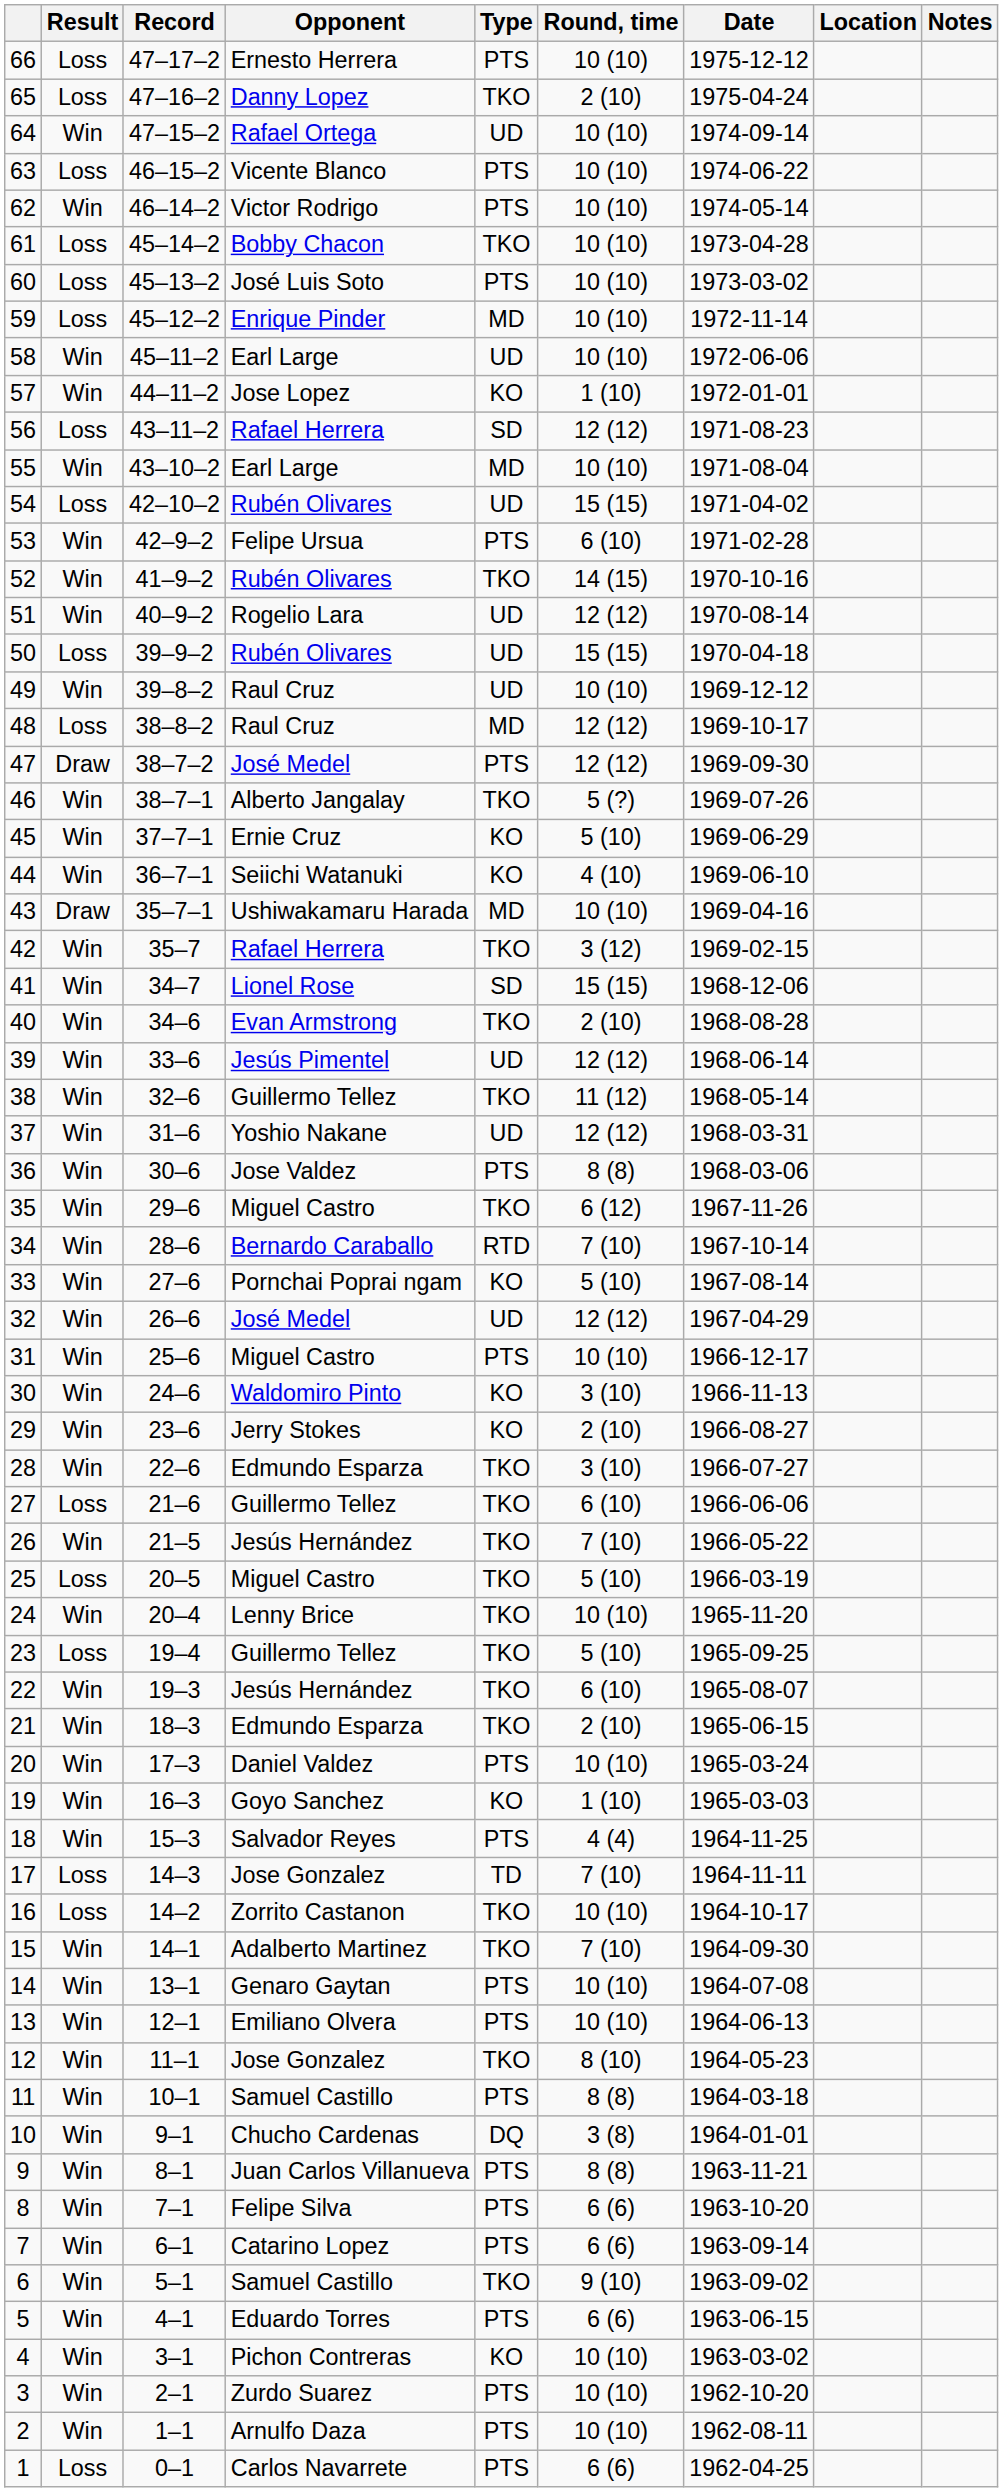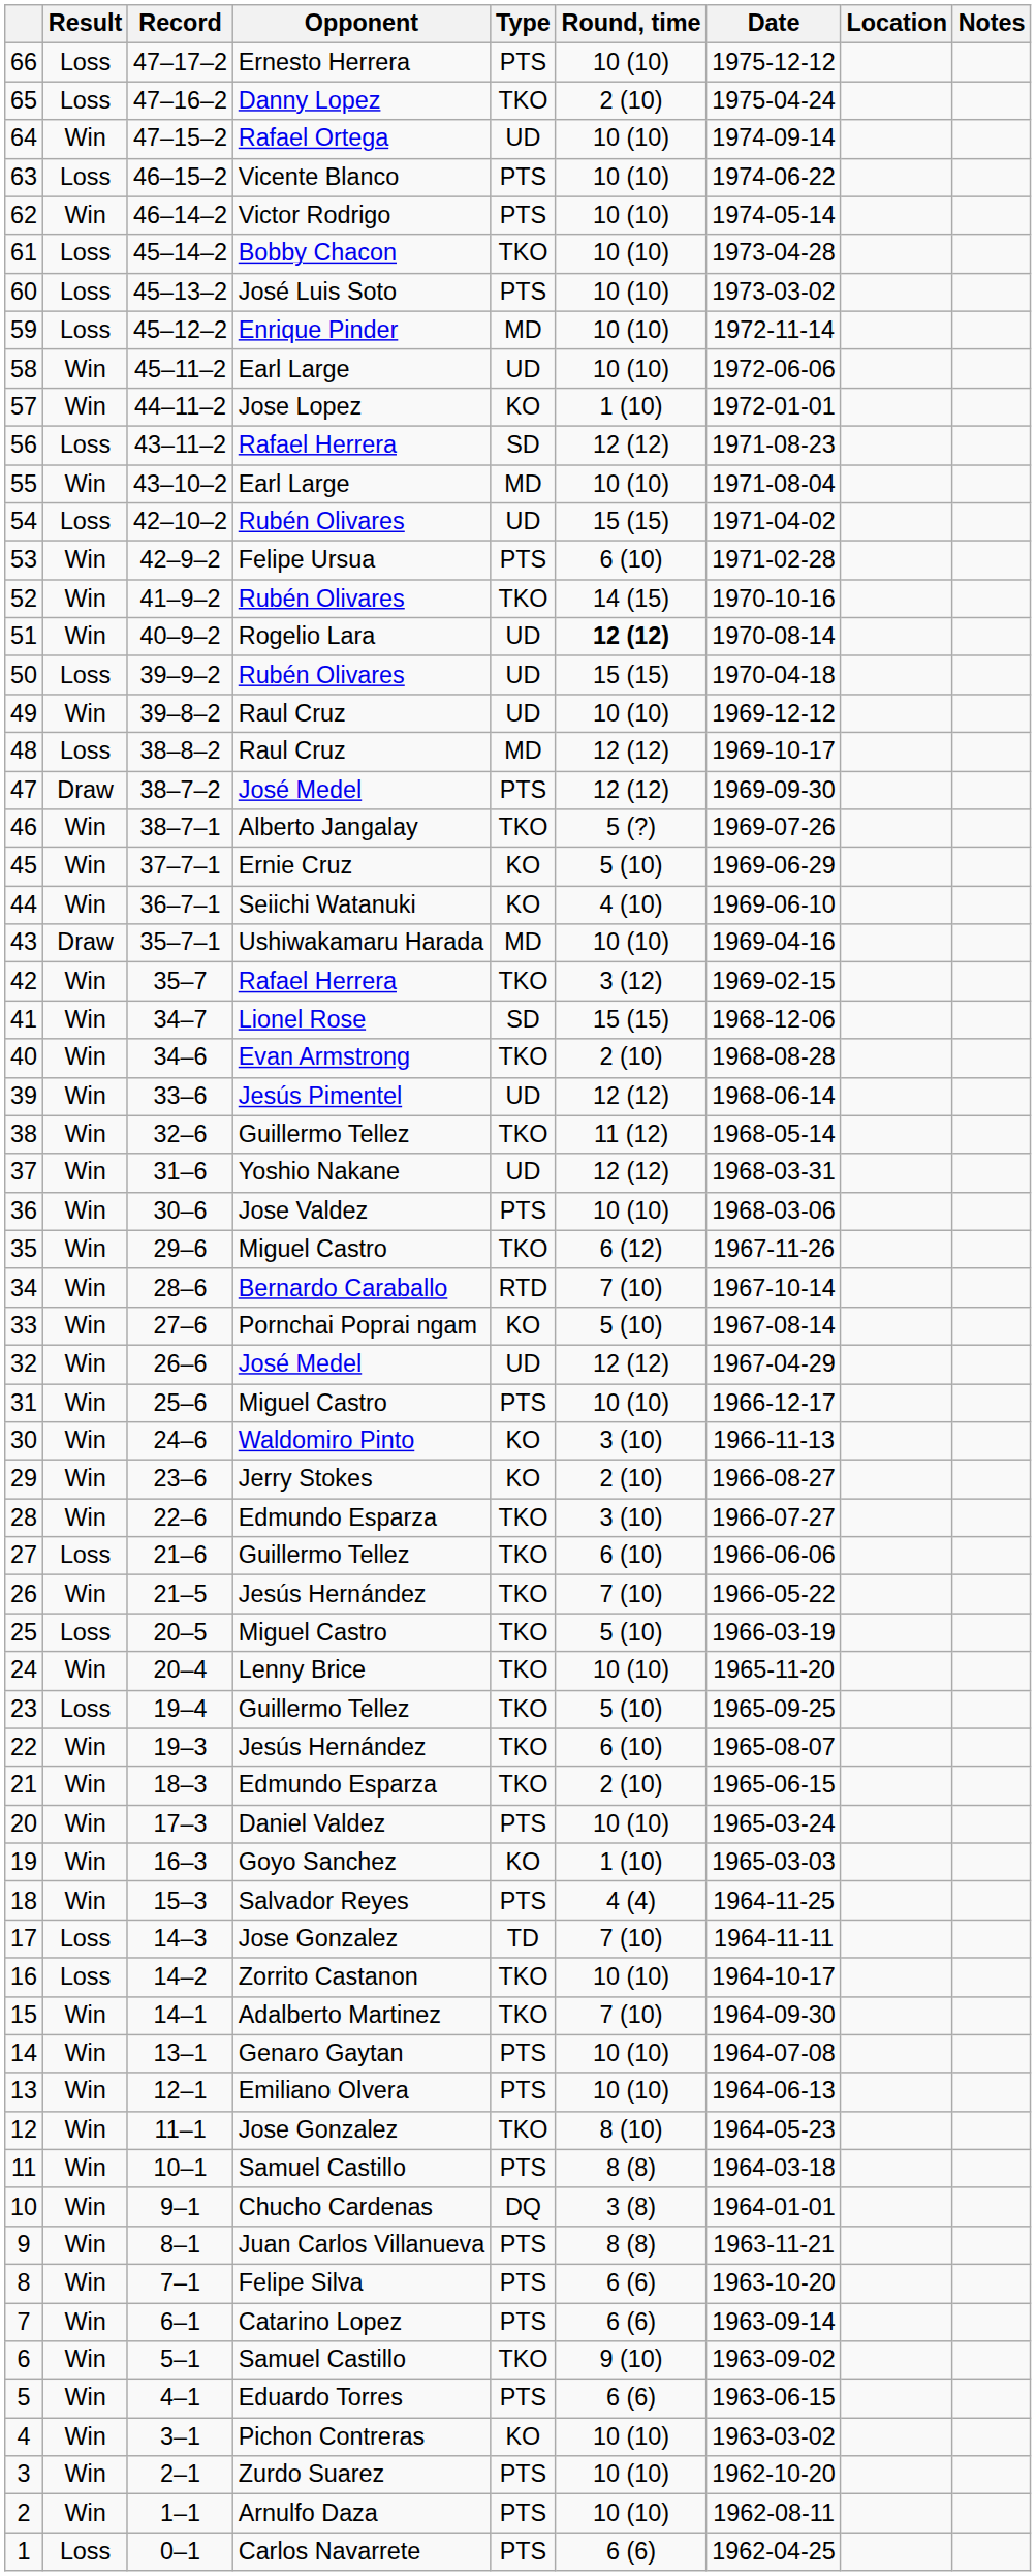 <table class=wikitable style=text-align:center>
 <tr>
 <th></th>
 <th>Result</th>
 <th>Record</th>
 <th>Opponent</th>
 <th>Type</th>
 <th>Round, time</th>
 <th>Date</th>
 <th>Location</th>
 <th>Notes</th>
 </tr>
 <tr>
 <td>66</td>
 <td>Loss</td>
 <td>47–17–2</td>
 <td align=left>Ernesto Herrera</td>
 <td>PTS</td>
 <td>10 (10)</td>
 <td>1975-12-12</td>
 <td align=left></td>
 <td align=left></td>
 </tr>
 <tr>
 <td>65</td>
 <td>Loss</td>
 <td>47–16–2</td>
 <td align=left><a href='#'>Danny Lopez</a></td>
 <td>TKO</td>
 <td>2 (10)</td>
 <td>1975-04-24</td>
 <td align=left></td>
 <td align=left></td>
 </tr>
 <tr>
 <td>64</td>
 <td>Win</td>
 <td>47–15–2</td>
 <td align=left><a href='#'>Rafael Ortega</a></td>
 <td>UD</td>
 <td>10 (10)</td>
 <td>1974-09-14</td>
 <td align=left></td>
 <td align=left></td>
 </tr>
 <tr>
 <td>63</td>
 <td>Loss</td>
 <td>46–15–2</td>
 <td align=left>Vicente Blanco</td>
 <td>PTS</td>
 <td>10 (10)</td>
 <td>1974-06-22</td>
 <td align=left></td>
 <td align=left></td>
 </tr>
 <tr>
 <td>62</td>
 <td>Win</td>
 <td>46–14–2</td>
 <td align=left>Victor Rodrigo</td>
 <td>PTS</td>
 <td>10 (10)</td>
 <td>1974-05-14</td>
 <td align=left></td>
 <td align=left></td>
 </tr>
 <tr>
 <td>61</td>
 <td>Loss</td>
 <td>45–14–2</td>
 <td align=left><a href='#'>Bobby Chacon</a></td>
 <td>TKO</td>
 <td>10 (10)</td>
 <td>1973-04-28</td>
 <td align=left></td>
 <td align=left></td>
 </tr>
 <tr>
 <td>60</td>
 <td>Loss</td>
 <td>45–13–2</td>
 <td align=left>José Luis Soto</td>
 <td>PTS</td>
 <td>10 (10)</td>
 <td>1973-03-02</td>
 <td align=left></td>
 <td align=left></td>
 </tr>
 <tr>
 <td>59</td>
 <td>Loss</td>
 <td>45–12–2</td>
 <td align=left><a href='#'>Enrique Pinder</a></td>
 <td>MD</td>
 <td>10 (10)</td>
 <td>1972-11-14</td>
 <td align=left></td>
 <td align=left></td>
 </tr>
 <tr>
 <td>58</td>
 <td>Win</td>
 <td>45–11–2</td>
 <td align=left>Earl Large</td>
 <td>UD</td>
 <td>10 (10)</td>
 <td>1972-06-06</td>
 <td align=left></td>
 <td align=left></td>
 </tr>
 <tr>
 <td>57</td>
 <td>Win</td>
 <td>44–11–2</td>
 <td align=left>Jose Lopez</td>
 <td>KO</td>
 <td>1 (10)</td>
 <td>1972-01-01</td>
 <td align=left></td>
 <td align=left></td>
 </tr>
 <tr>
 <td>56</td>
 <td>Loss</td>
 <td>43–11–2</td>
 <td align=left><a href='#'>Rafael Herrera</a></td>
 <td>SD</td>
 <td>12 (12)</td>
 <td>1971-08-23</td>
 <td align=left></td>
 <td align=left></td>
 </tr>
 <tr>
 <td>55</td>
 <td>Win</td>
 <td>43–10–2</td>
 <td align=left>Earl Large</td>
 <td>MD</td>
 <td>10 (10)</td>
 <td>1971-08-04</td>
 <td align=left></td>
 <td align=left></td>
 </tr>
 <tr>
 <td>54</td>
 <td>Loss</td>
 <td>42–10–2</td>
 <td align=left><a href='#'>Rubén Olivares</a></td>
 <td>UD</td>
 <td>15 (15)</td>
 <td>1971-04-02</td>
 <td align=left></td>
 <td align=left></td>
 </tr>
 <tr>
 <td>53</td>
 <td>Win</td>
 <td>42–9–2</td>
 <td align=left>Felipe Ursua</td>
 <td>PTS</td>
 <td>6 (10)</td>
 <td>1971-02-28</td>
 <td align=left></td>
 <td align=left></td>
 </tr>
 <tr>
 <td>52</td>
 <td>Win</td>
 <td>41–9–2</td>
 <td align=left><a href='#'>Rubén Olivares</a></td>
 <td>TKO</td>
 <td>14 (15)</td>
 <td>1970-10-16</td>
 <td align=left></td>
 <td align=left></td>
 </tr>
 <tr>
 <td>51</td>
 <td>Win</td>
 <td>40–9–2</td>
 <td align=left>Rogelio Lara</td>
 <td>UD</td>
-<td>12 (12)</td>
+<td><strong>12 (12)</strong></td>
 <td>1970-08-14</td>
 <td align=left></td>
 <td align=left></td>
 </tr>
 <tr>
 <td>50</td>
 <td>Loss</td>
 <td>39–9–2</td>
 <td align=left><a href='#'>Rubén Olivares</a></td>
 <td>UD</td>
 <td>15 (15)</td>
 <td>1970-04-18</td>
 <td align=left></td>
 <td align=left></td>
 </tr>
 <tr>
 <td>49</td>
 <td>Win</td>
 <td>39–8–2</td>
 <td align=left>Raul Cruz</td>
 <td>UD</td>
 <td>10 (10)</td>
 <td>1969-12-12</td>
 <td align=left></td>
 <td align=left></td>
 </tr>
 <tr>
 <td>48</td>
 <td>Loss</td>
 <td>38–8–2</td>
 <td align=left>Raul Cruz</td>
 <td>MD</td>
 <td>12 (12)</td>
 <td>1969-10-17</td>
 <td align=left></td>
 <td align=left></td>
 </tr>
 <tr>
 <td>47</td>
 <td>Draw</td>
 <td>38–7–2</td>
 <td align=left><a href='#'>José Medel</a></td>
 <td>PTS</td>
 <td>12 (12)</td>
 <td>1969-09-30</td>
 <td align=left></td>
 <td align=left></td>
 </tr>
 <tr>
 <td>46</td>
 <td>Win</td>
 <td>38–7–1</td>
 <td align=left>Alberto Jangalay</td>
 <td>TKO</td>
 <td>5 (?)</td>
 <td>1969-07-26</td>
 <td align=left></td>
 <td align=left></td>
 </tr>
 <tr>
 <td>45</td>
 <td>Win</td>
 <td>37–7–1</td>
 <td align=left>Ernie Cruz</td>
 <td>KO</td>
 <td>5 (10)</td>
 <td>1969-06-29</td>
 <td align=left></td>
 <td align=left></td>
 </tr>
 <tr>
 <td>44</td>
 <td>Win</td>
 <td>36–7–1</td>
 <td align=left>Seiichi Watanuki</td>
 <td>KO</td>
 <td>4 (10)</td>
 <td>1969-06-10</td>
 <td align=left></td>
 <td align=left></td>
 </tr>
 <tr>
 <td>43</td>
 <td>Draw</td>
 <td>35–7–1</td>
 <td align=left>Ushiwakamaru Harada</td>
 <td>MD</td>
 <td>10 (10)</td>
 <td>1969-04-16</td>
 <td align=left></td>
 <td align=left></td>
 </tr>
 <tr>
 <td>42</td>
 <td>Win</td>
 <td>35–7</td>
 <td align=left><a href='#'>Rafael Herrera</a></td>
 <td>TKO</td>
 <td>3 (12)</td>
 <td>1969-02-15</td>
 <td align=left></td>
 <td align=left></td>
 </tr>
 <tr>
 <td>41</td>
 <td>Win</td>
 <td>34–7</td>
 <td align=left><a href='#'>Lionel Rose</a></td>
 <td>SD</td>
 <td>15 (15)</td>
 <td>1968-12-06</td>
 <td align=left></td>
 <td align=left></td>
 </tr>
 <tr>
 <td>40</td>
 <td>Win</td>
 <td>34–6</td>
 <td align=left><a href='#'>Evan Armstrong</a></td>
 <td>TKO</td>
 <td>2 (10)</td>
 <td>1968-08-28</td>
 <td align=left></td>
 <td align=left></td>
 </tr>
 <tr>
 <td>39</td>
 <td>Win</td>
 <td>33–6</td>
 <td align=left><a href='#'>Jesús Pimentel</a></td>
 <td>UD</td>
 <td>12 (12)</td>
 <td>1968-06-14</td>
 <td align=left></td>
 <td align=left></td>
 </tr>
 <tr>
 <td>38</td>
 <td>Win</td>
 <td>32–6</td>
 <td align=left>Guillermo Tellez</td>
 <td>TKO</td>
 <td>11 (12)</td>
 <td>1968-05-14</td>
 <td align=left></td>
 <td align=left></td>
 </tr>
 <tr>
 <td>37</td>
 <td>Win</td>
 <td>31–6</td>
 <td align=left>Yoshio Nakane</td>
 <td>UD</td>
 <td>12 (12)</td>
 <td>1968-03-31</td>
 <td align=left></td>
 <td align=left></td>
 </tr>
 <tr>
 <td>36</td>
 <td>Win</td>
 <td>30–6</td>
 <td align=left>Jose Valdez</td>
 <td>PTS</td>
-<td>8 (8)</td>
+<td>10 (10)</td>
 <td>1968-03-06</td>
 <td align=left></td>
 <td align=left></td>
 </tr>
 <tr>
 <td>35</td>
 <td>Win</td>
 <td>29–6</td>
 <td align=left>Miguel Castro</td>
 <td>TKO</td>
 <td>6 (12)</td>
 <td>1967-11-26</td>
 <td align=left></td>
 <td align=left></td>
 </tr>
 <tr>
 <td>34</td>
 <td>Win</td>
 <td>28–6</td>
 <td align=left><a href='#'>Bernardo Caraballo</a></td>
 <td>RTD</td>
 <td>7 (10)</td>
 <td>1967-10-14</td>
 <td align=left></td>
 <td align=left></td>
 </tr>
 <tr>
 <td>33</td>
 <td>Win</td>
 <td>27–6</td>
 <td align=left>Pornchai Poprai ngam</td>
 <td>KO</td>
 <td>5 (10)</td>
 <td>1967-08-14</td>
 <td align=left></td>
 <td align=left></td>
 </tr>
 <tr>
 <td>32</td>
 <td>Win</td>
 <td>26–6</td>
 <td align=left><a href='#'>José Medel</a></td>
 <td>UD</td>
 <td>12 (12)</td>
 <td>1967-04-29</td>
 <td align=left></td>
 <td align=left></td>
 </tr>
 <tr>
 <td>31</td>
 <td>Win</td>
 <td>25–6</td>
 <td align=left>Miguel Castro</td>
 <td>PTS</td>
 <td>10 (10)</td>
 <td>1966-12-17</td>
 <td align=left></td>
 <td align=left></td>
 </tr>
 <tr>
 <td>30</td>
 <td>Win</td>
 <td>24–6</td>
 <td align=left><a href='#'>Waldomiro Pinto</a></td>
 <td>KO</td>
 <td>3 (10)</td>
 <td>1966-11-13</td>
 <td align=left></td>
 <td align=left></td>
 </tr>
 <tr>
 <td>29</td>
 <td>Win</td>
 <td>23–6</td>
 <td align=left>Jerry Stokes</td>
 <td>KO</td>
 <td>2 (10)</td>
 <td>1966-08-27</td>
 <td align=left></td>
 <td align=left></td>
 </tr>
 <tr>
 <td>28</td>
 <td>Win</td>
 <td>22–6</td>
 <td align=left>Edmundo Esparza</td>
 <td>TKO</td>
 <td>3 (10)</td>
 <td>1966-07-27</td>
 <td align=left></td>
 <td align=left></td>
 </tr>
 <tr>
 <td>27</td>
 <td>Loss</td>
 <td>21–6</td>
 <td align=left>Guillermo Tellez</td>
 <td>TKO</td>
 <td>6 (10)</td>
 <td>1966-06-06</td>
 <td align=left></td>
 <td align=left></td>
 </tr>
 <tr>
 <td>26</td>
 <td>Win</td>
 <td>21–5</td>
 <td align=left>Jesús Hernández</td>
 <td>TKO</td>
 <td>7 (10)</td>
 <td>1966-05-22</td>
 <td align=left></td>
 <td align=left></td>
 </tr>
 <tr>
 <td>25</td>
 <td>Loss</td>
 <td>20–5</td>
 <td align=left>Miguel Castro</td>
 <td>TKO</td>
 <td>5 (10)</td>
 <td>1966-03-19</td>
 <td align=left></td>
 <td align=left></td>
 </tr>
 <tr>
 <td>24</td>
 <td>Win</td>
 <td>20–4</td>
 <td align=left>Lenny Brice</td>
 <td>TKO</td>
 <td>10 (10)</td>
 <td>1965-11-20</td>
 <td align=left></td>
 <td align=left></td>
 </tr>
 <tr>
 <td>23</td>
 <td>Loss</td>
 <td>19–4</td>
 <td align=left>Guillermo Tellez</td>
 <td>TKO</td>
 <td>5 (10)</td>
 <td>1965-09-25</td>
 <td align=left></td>
 <td align=left></td>
 </tr>
 <tr>
 <td>22</td>
 <td>Win</td>
 <td>19–3</td>
 <td align=left>Jesús Hernández</td>
 <td>TKO</td>
 <td>6 (10)</td>
 <td>1965-08-07</td>
 <td align=left></td>
 <td align=left></td>
 </tr>
 <tr>
 <td>21</td>
 <td>Win</td>
 <td>18–3</td>
 <td align=left>Edmundo Esparza</td>
 <td>TKO</td>
 <td>2 (10)</td>
 <td>1965-06-15</td>
 <td align=left></td>
 <td align=left></td>
 </tr>
 <tr>
 <td>20</td>
 <td>Win</td>
 <td>17–3</td>
 <td align=left>Daniel Valdez</td>
 <td>PTS</td>
 <td>10 (10)</td>
 <td>1965-03-24</td>
 <td align=left></td>
 <td align=left></td>
 </tr>
 <tr>
 <td>19</td>
 <td>Win</td>
 <td>16–3</td>
 <td align=left>Goyo Sanchez</td>
 <td>KO</td>
 <td>1 (10)</td>
 <td>1965-03-03</td>
 <td align=left></td>
 <td align=left></td>
 </tr>
 <tr>
 <td>18</td>
 <td>Win</td>
 <td>15–3</td>
 <td align=left>Salvador Reyes</td>
 <td>PTS</td>
 <td>4 (4)</td>
 <td>1964-11-25</td>
 <td align=left></td>
 <td align=left></td>
 </tr>
 <tr>
 <td>17</td>
 <td>Loss</td>
 <td>14–3</td>
 <td align=left>Jose Gonzalez</td>
 <td>TD</td>
 <td>7 (10)</td>
 <td>1964-11-11</td>
 <td align=left></td>
 <td align=left></td>
 </tr>
 <tr>
 <td>16</td>
 <td>Loss</td>
 <td>14–2</td>
 <td align=left>Zorrito Castanon</td>
 <td>TKO</td>
 <td>10 (10)</td>
 <td>1964-10-17</td>
 <td align=left></td>
 <td align=left></td>
 </tr>
 <tr>
 <td>15</td>
 <td>Win</td>
 <td>14–1</td>
 <td align=left>Adalberto Martinez</td>
 <td>TKO</td>
 <td>7 (10)</td>
 <td>1964-09-30</td>
 <td align=left></td>
 <td align=left></td>
 </tr>
 <tr>
 <td>14</td>
 <td>Win</td>
 <td>13–1</td>
 <td align=left>Genaro Gaytan</td>
 <td>PTS</td>
 <td>10 (10)</td>
 <td>1964-07-08</td>
 <td align=left></td>
 <td align=left></td>
 </tr>
 <tr>
 <td>13</td>
 <td>Win</td>
 <td>12–1</td>
 <td align=left>Emiliano Olvera</td>
 <td>PTS</td>
 <td>10 (10)</td>
 <td>1964-06-13</td>
 <td align=left></td>
 <td align=left></td>
 </tr>
 <tr>
 <td>12</td>
 <td>Win</td>
 <td>11–1</td>
 <td align=left>Jose Gonzalez</td>
 <td>TKO</td>
 <td>8 (10)</td>
 <td>1964-05-23</td>
 <td align=left></td>
 <td align=left></td>
 </tr>
 <tr>
 <td>11</td>
 <td>Win</td>
 <td>10–1</td>
 <td align=left>Samuel Castillo</td>
 <td>PTS</td>
 <td>8 (8)</td>
 <td>1964-03-18</td>
 <td align=left></td>
 <td align=left></td>
 </tr>
 <tr>
 <td>10</td>
 <td>Win</td>
 <td>9–1</td>
 <td align=left>Chucho Cardenas</td>
 <td>DQ</td>
 <td>3 (8)</td>
 <td>1964-01-01</td>
 <td align=left></td>
 <td align=left></td>
 </tr>
 <tr>
 <td>9</td>
 <td>Win</td>
 <td>8–1</td>
 <td align=left>Juan Carlos Villanueva</td>
 <td>PTS</td>
 <td>8 (8)</td>
 <td>1963-11-21</td>
 <td align=left></td>
 <td align=left></td>
 </tr>
 <tr>
 <td>8</td>
 <td>Win</td>
 <td>7–1</td>
 <td align=left>Felipe Silva</td>
 <td>PTS</td>
 <td>6 (6)</td>
 <td>1963-10-20</td>
 <td align=left></td>
 <td align=left></td>
 </tr>
 <tr>
 <td>7</td>
 <td>Win</td>
 <td>6–1</td>
 <td align=left>Catarino Lopez</td>
 <td>PTS</td>
 <td>6 (6)</td>
 <td>1963-09-14</td>
 <td align=left></td>
 <td align=left></td>
 </tr>
 <tr>
 <td>6</td>
 <td>Win</td>
 <td>5–1</td>
 <td align=left>Samuel Castillo</td>
 <td>TKO</td>
 <td>9 (10)</td>
 <td>1963-09-02</td>
 <td align=left></td>
 <td align=left></td>
 </tr>
 <tr>
 <td>5</td>
 <td>Win</td>
 <td>4–1</td>
 <td align=left>Eduardo Torres</td>
 <td>PTS</td>
 <td>6 (6)</td>
 <td>1963-06-15</td>
 <td align=left></td>
 <td align=left></td>
 </tr>
 <tr>
 <td>4</td>
 <td>Win</td>
 <td>3–1</td>
 <td align=left>Pichon Contreras</td>
 <td>KO</td>
 <td>10 (10)</td>
 <td>1963-03-02</td>
 <td align=left></td>
 <td align=left></td>
 </tr>
 <tr>
 <td>3</td>
 <td>Win</td>
 <td>2–1</td>
 <td align=left>Zurdo Suarez</td>
 <td>PTS</td>
 <td>10 (10)</td>
 <td>1962-10-20</td>
 <td align=left></td>
 <td align=left></td>
 </tr>
 <tr>
 <td>2</td>
 <td>Win</td>
 <td>1–1</td>
 <td align=left>Arnulfo Daza</td>
 <td>PTS</td>
 <td>10 (10)</td>
 <td>1962-08-11</td>
 <td align=left></td>
 <td align=left></td>
 </tr>
 <tr>
 <td>1</td>
 <td>Loss</td>
 <td>0–1</td>
 <td align=left>Carlos Navarrete</td>
 <td>PTS</td>
 <td>6 (6)</td>
 <td>1962-04-25</td>
 <td align=left></td>
 <td align=left></td>
 </tr>
 </table>
